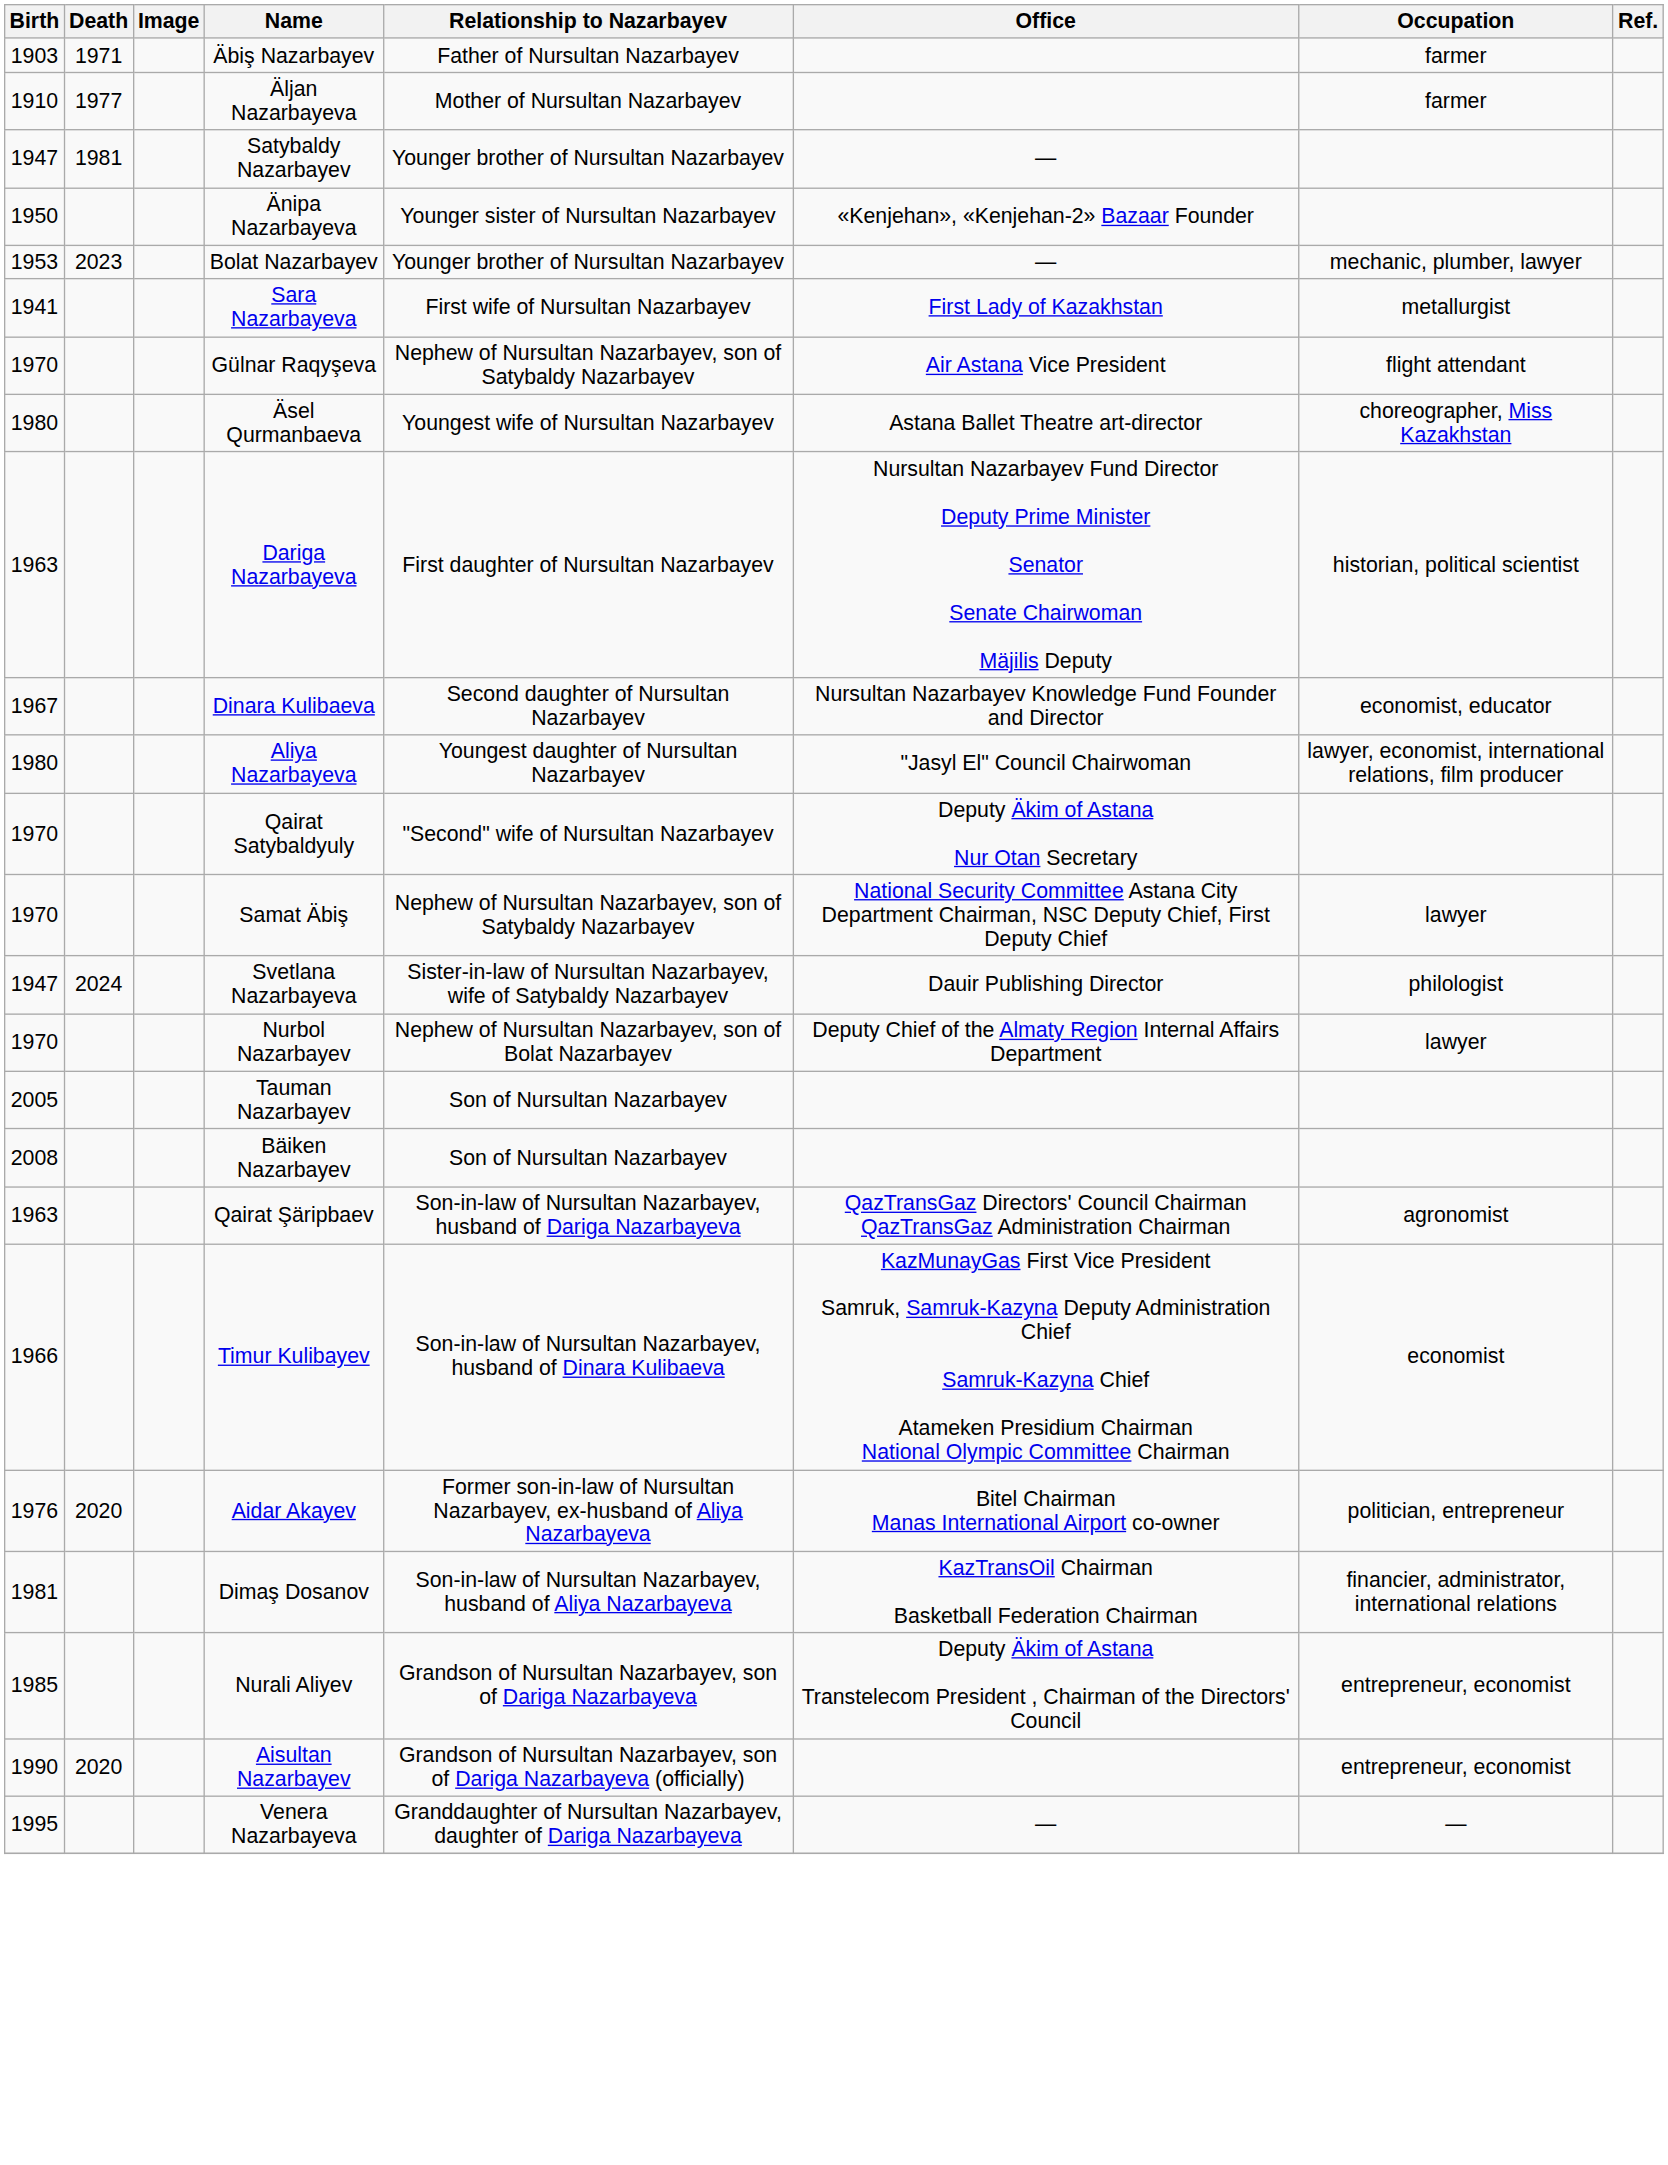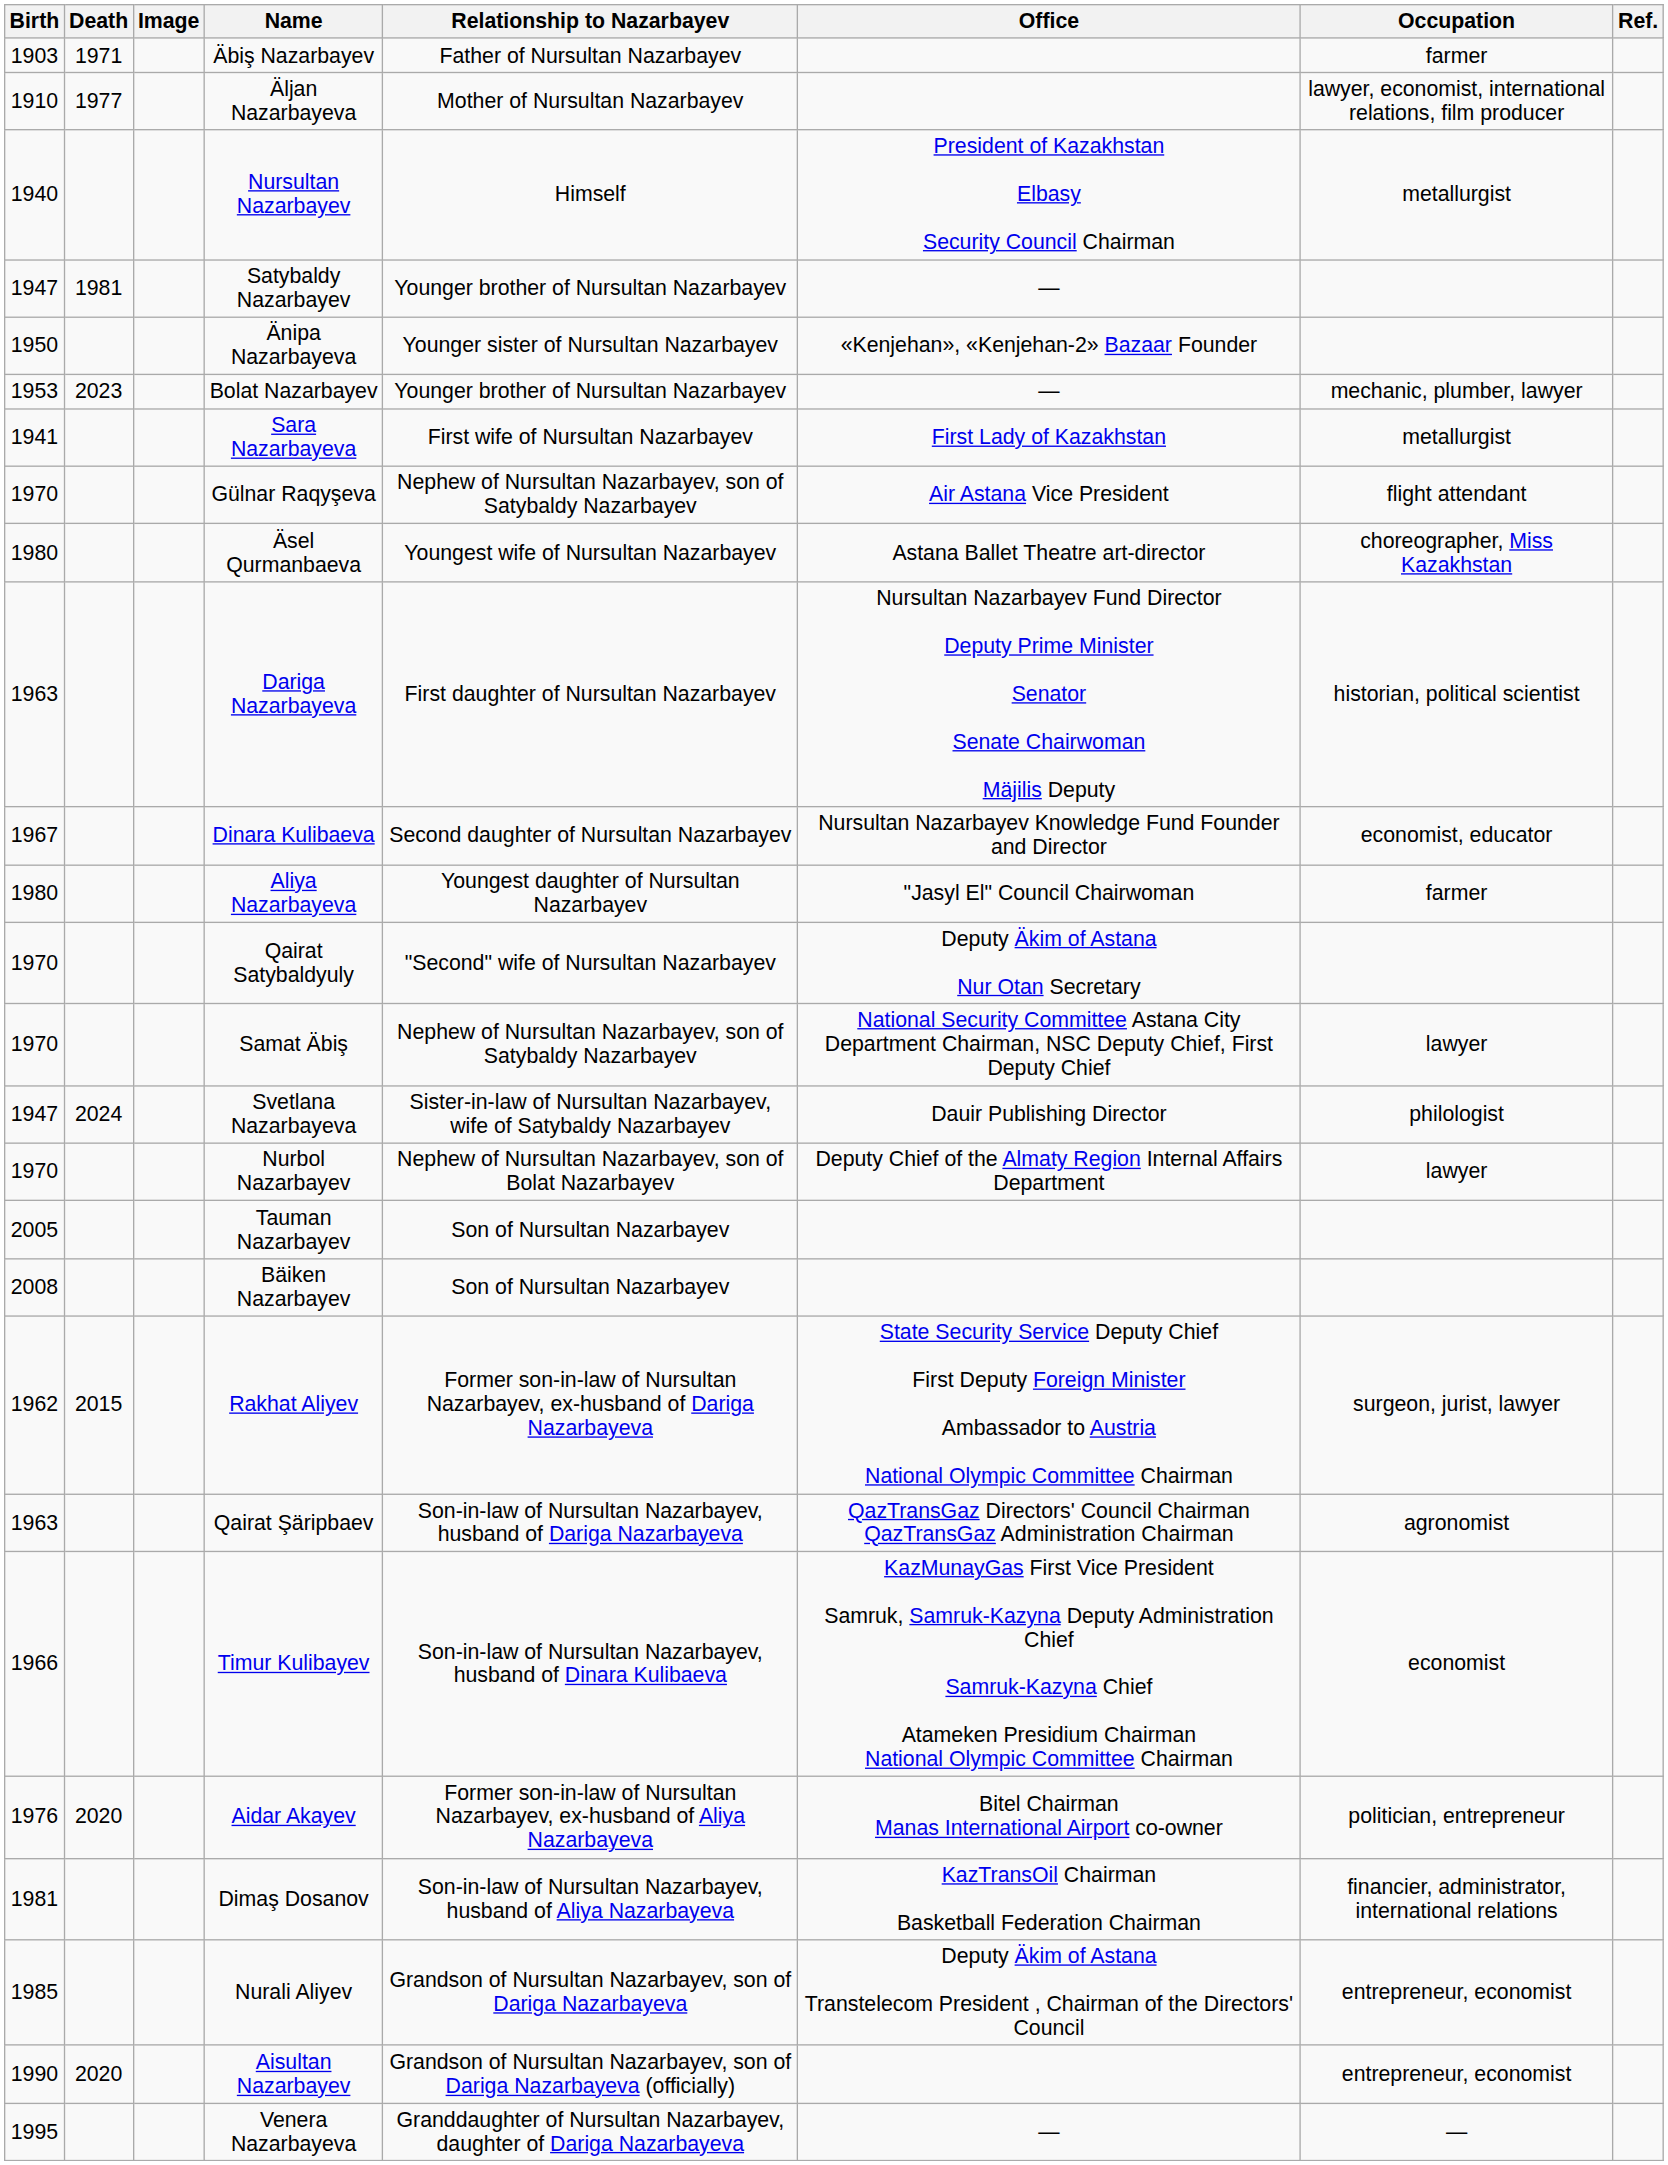 <table class="wikitable sortable" style="text-align:center">
 <tr>
 <th>Birth</th>
 <th>Death</th>
 <th>Image</th>
 <th>Name</th>
 <th>Relationship to Nazarbayev</th>
 <th>Office</th>
 <th>Occupation</th>
 <th>Ref.</th>
 </tr>
 <tr>
 <td>1903</td>
 <td>1971</td>
 <td></td>
 <td>Äbiş Nazarbayev</td>
 <td>Father of Nursultan Nazarbayev</td>
 <td></td>
 <td>farmer</td>
 <td></td>
 </tr>
 <tr>
 <td>1910</td>
 <td>1977</td>
 <td></td>
 <td>Äljan Nazarbayeva</td>
 <td>Mother of Nursultan Nazarbayev</td>
 <td></td>
-<td>farmer</td>
+<td>lawyer, economist, international relations, film producer</td>
+<td></td>
+</tr>
+<tr>
+<td>1940</td>
+<td></td>
+<td></td>
+<td><a href='#'>Nursultan Nazarbayev</a></td>
+<td>Himself</td>
+<td><a href='#'>President of Kazakhstan</a><br><br><a href='#'>Elbasy</a><br><br><a href='#'>Security Council</a> Chairman<br></td>
+<td>metallurgist</td>
 <td></td>
 </tr>
 <tr>
 <td>1947</td>
 <td>1981</td>
 <td></td>
 <td>Satybaldy Nazarbayev</td>
 <td>Younger brother of Nursultan Nazarbayev</td>
 <td>—</td>
 <td></td>
 <td></td>
 </tr>
 <tr>
 <td>1950</td>
 <td></td>
 <td></td>
 <td>Änipa Nazarbayeva</td>
 <td>Younger sister of Nursultan Nazarbayev</td>
 <td>«Kenjehan», «Kenjehan-2» <a href='#'>Bazaar</a> Founder</td>
 <td></td>
 <td></td>
 </tr>
 <tr>
 <td>1953</td>
 <td>2023</td>
 <td></td>
 <td>Bolat Nazarbayev</td>
 <td>Younger brother of Nursultan Nazarbayev</td>
 <td>—</td>
 <td>mechanic, plumber, lawyer</td>
 <td></td>
 </tr>
 <tr>
 <td>1941</td>
 <td></td>
 <td></td>
 <td><a href='#'>Sara Nazarbayeva</a></td>
 <td>First wife of Nursultan Nazarbayev</td>
 <td><a href='#'>First Lady of Kazakhstan</a><br></td>
 <td>metallurgist</td>
 <td></td>
 </tr>
 <tr>
 <td>1970</td>
 <td></td>
 <td></td>
 <td>Gülnar Raqyşeva</td>
 <td>Nephew of Nursultan Nazarbayev, son of Satybaldy Nazarbayev</td>
 <td><a href='#'>Air Astana</a> Vice President</td>
 <td>flight attendant</td>
 <td></td>
 </tr>
 <tr>
 <td>1980</td>
 <td></td>
 <td></td>
 <td>Äsel Qurmanbaeva</td>
 <td>Youngest wife of Nursultan Nazarbayev</td>
 <td>Astana Ballet Theatre art-director</td>
 <td>choreographer, <a href='#'>Miss Kazakhstan</a></td>
 <td></td>
 </tr>
 <tr>
 <td>1963</td>
 <td></td>
 <td></td>
 <td><a href='#'>Dariga Nazarbayeva</a></td>
 <td>First daughter of Nursultan Nazarbayev</td>
 <td>Nursultan Nazarbayev Fund Director<br><br><a href='#'>Deputy Prime Minister</a><br><br><a href='#'>Senator</a> <br><br><a href='#'>Senate Chairwoman</a><br><br><a href='#'>Mäjilis</a> Deputy<br></td>
 <td>historian, political scientist</td>
 <td></td>
 </tr>
 <tr>
 <td>1967</td>
 <td></td>
 <td></td>
 <td><a href='#'>Dinara Kulibaeva</a></td>
 <td>Second daughter of Nursultan Nazarbayev</td>
 <td>Nursultan Nazarbayev Knowledge Fund Founder and Director<br></td>
 <td>economist, educator</td>
 <td></td>
 </tr>
 <tr>
 <td>1980</td>
 <td></td>
 <td></td>
 <td><a href='#'>Aliya Nazarbayeva</a></td>
 <td>Youngest daughter of Nursultan Nazarbayev</td>
 <td>"Jasyl El" Council Chairwoman<br></td>
-<td>lawyer, economist, international relations, film producer</td>
+<td>farmer</td>
 <td></td>
 </tr>
 <tr>
 <td>1970</td>
 <td></td>
 <td></td>
 <td>Qairat Satybaldyuly</td>
 <td>"Second" wife of Nursultan Nazarbayev</td>
 <td>Deputy <a href='#'>Äkim of Astana</a><br><br><a href='#'>Nur Otan</a> Secretary<br></td>
 <td></td>
 <td></td>
 </tr>
 <tr>
 <td>1970</td>
 <td></td>
 <td></td>
 <td>Samat Äbiş</td>
 <td>Nephew of Nursultan Nazarbayev, son of Satybaldy Nazarbayev</td>
 <td><a href='#'>National Security Committee</a> Astana City Department Chairman, NSC Deputy Chief, First Deputy Chief<br></td>
 <td>lawyer</td>
 <td></td>
 </tr>
 <tr>
 <td>1947</td>
 <td>2024</td>
 <td></td>
 <td>Svetlana Nazarbayeva</td>
 <td>Sister-in-law of Nursultan Nazarbayev, wife of Satybaldy Nazarbayev</td>
 <td>Dauir Publishing Director</td>
 <td>philologist</td>
 <td></td>
 </tr>
 <tr>
 <td>1970</td>
 <td></td>
 <td></td>
 <td>Nurbol Nazarbayev</td>
 <td>Nephew of Nursultan Nazarbayev, son of Bolat Nazarbayev</td>
 <td>Deputy Chief of the <a href='#'>Almaty Region</a> Internal Affairs Department<br></td>
 <td>lawyer</td>
 <td></td>
 </tr>
 <tr>
 <td>2005</td>
 <td></td>
 <td></td>
 <td>Tauman Nazarbayev</td>
 <td>Son of Nursultan Nazarbayev</td>
 <td></td>
 <td></td>
 <td></td>
 </tr>
 <tr>
 <td>2008</td>
 <td></td>
 <td></td>
 <td>Bäiken Nazarbayev</td>
 <td>Son of Nursultan Nazarbayev</td>
 <td></td>
 <td></td>
+<td></td>
+</tr>
+<tr>
+<td>1962</td>
+<td>2015</td>
+<td></td>
+<td><a href='#'>Rakhat Aliyev</a></td>
+<td>Former son-in-law of Nursultan Nazarbayev, ex-husband of <a href='#'>Dariga Nazarbayeva</a></td>
+<td><a href='#'>State Security Service</a> Deputy Chief<br><br>First Deputy <a href='#'>Foreign Minister</a><br><br>Ambassador to <a href='#'>Austria</a><br><br><a href='#'>National Olympic Committee</a> Chairman<br></td>
+<td>surgeon, jurist, lawyer</td>
 <td></td>
 </tr>
 <tr>
 <td>1963</td>
 <td></td>
 <td></td>
 <td>Qairat Şäripbaev</td>
 <td>Son-in-law of Nursultan Nazarbayev, husband of <a href='#'>Dariga Nazarbayeva</a></td>
 <td><a href='#'>QazTransGaz</a> Directors' Council Chairman <br><a href='#'>QazTransGaz</a> Administration Chairman </td>
 <td>agronomist</td>
 <td></td>
 </tr>
 <tr>
 <td>1966</td>
 <td></td>
 <td></td>
 <td><a href='#'>Timur Kulibayev</a></td>
 <td>Son-in-law of Nursultan Nazarbayev, husband of <a href='#'>Dinara Kulibaeva</a></td>
 <td><a href='#'>KazMunayGas</a> First Vice President<br><br>Samruk, <a href='#'>Samruk-Kazyna</a> Deputy Administration Chief<br><br><a href='#'>Samruk-Kazyna</a> Chief<br><br>Atameken Presidium Chairman <br><a href='#'>National Olympic Committee</a> Chairman<br></td>
 <td>economist</td>
 <td></td>
 </tr>
 <tr>
 <td>1976</td>
 <td>2020</td>
 <td></td>
 <td><a href='#'>Aidar Akayev</a></td>
 <td>Former son-in-law of Nursultan Nazarbayev, ex-husband of <a href='#'>Aliya Nazarbayeva</a></td>
 <td>Bitel Chairman<br><a href='#'>Manas International Airport</a> co-owner</td>
 <td>politician, entrepreneur</td>
 <td></td>
 </tr>
 <tr>
 <td>1981</td>
 <td></td>
 <td></td>
 <td>Dimaş Dosanov</td>
 <td>Son-in-law of Nursultan Nazarbayev, husband of <a href='#'>Aliya Nazarbayeva</a></td>
 <td><a href='#'>KazTransOil</a> Chairman<br><br>Basketball Federation Chairman<br></td>
 <td>financier, administrator, international relations</td>
 <td></td>
 </tr>
 <tr>
 <td>1985</td>
 <td></td>
 <td></td>
 <td>Nurali Aliyev</td>
 <td>Grandson of Nursultan Nazarbayev, son of <a href='#'>Dariga Nazarbayeva</a></td>
 <td>Deputy <a href='#'>Äkim of Astana</a><br><br>Transtelecom President , Chairman of the Directors' Council<br></td>
 <td>entrepreneur, economist</td>
 <td></td>
 </tr>
 <tr>
 <td>1990</td>
 <td>2020</td>
 <td></td>
 <td><a href='#'>Aisultan Nazarbayev</a></td>
 <td>Grandson of Nursultan Nazarbayev, son of <a href='#'>Dariga Nazarbayeva</a> (officially)</td>
 <td></td>
 <td>entrepreneur, economist</td>
 <td></td>
 </tr>
 <tr>
 <td>1995</td>
 <td></td>
 <td></td>
 <td>Venera Nazarbayeva</td>
 <td>Granddaughter of Nursultan Nazarbayev, daughter of <a href='#'>Dariga Nazarbayeva</a></td>
 <td>—</td>
 <td>—</td>
 <td></td>
 </tr>
 <tr>
 </tr>
 </table>
